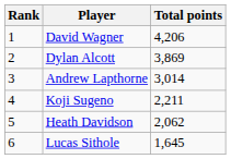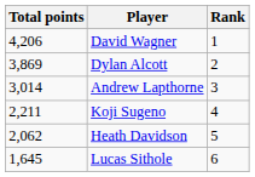 <table class=wikitable text-align:center>
 <tr>
+<th>Total points</th>
+<th>Player</th>
 <th>Rank</th>
-<th>Player</th>
-<th>Total points</th>
 </tr>
 <tr>
+<td>4,206</td>
+<td align="left"> <a href='#'>David Wagner</a></td>
 <td>1</td>
-<td align="left"> <a href='#'>David Wagner</a></td>
-<td>4,206</td>
 </tr>
 <tr>
+<td>3,869</td>
+<td align="left"> <a href='#'>Dylan Alcott</a></td>
 <td>2</td>
-<td align="left"> <a href='#'>Dylan Alcott</a></td>
-<td>3,869</td>
 </tr>
 <tr>
+<td>3,014</td>
+<td align="left"> <a href='#'>Andrew Lapthorne</a></td>
 <td>3</td>
-<td align="left"> <a href='#'>Andrew Lapthorne</a></td>
-<td>3,014</td>
 </tr>
 <tr>
+<td>2,211</td>
+<td align="left"> <a href='#'>Koji Sugeno</a></td>
 <td>4</td>
-<td align="left"> <a href='#'>Koji Sugeno</a></td>
-<td>2,211</td>
 </tr>
 <tr>
+<td>2,062</td>
+<td align="left"> <a href='#'>Heath Davidson</a></td>
 <td>5</td>
-<td align="left"> <a href='#'>Heath Davidson</a></td>
-<td>2,062</td>
 </tr>
 <tr>
+<td>1,645</td>
+<td align="left"> <a href='#'>Lucas Sithole</a></td>
 <td>6</td>
-<td align="left"> <a href='#'>Lucas Sithole</a></td>
-<td>1,645</td>
 </tr>
 </table>
